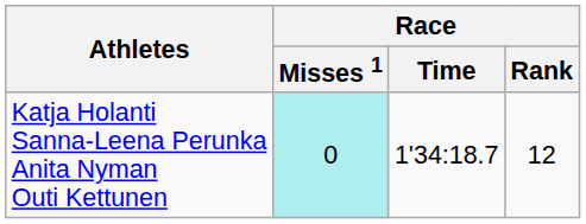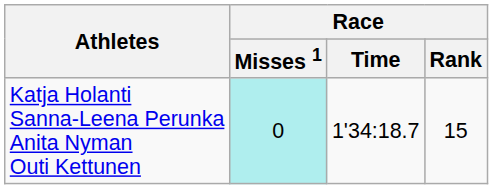 <table class="wikitable" border="1" style="font-size:90%">
 <tr>
 <th rowspan=2>Athletes</th>
 <th colspan=3>Race</th>
 </tr>
 <tr>
 <th>Misses <sup>1</sup></th>
 <th>Time</th>
 <th>Rank</th>
 </tr>
 <tr>
 <td><a href='#'>Katja Holanti</a><br><a href='#'>Sanna-Leena Perunka</a><br><a href='#'>Anita Nyman</a><br><a href='#'>Outi Kettunen</a></td>
 <td align=center style="background: paleturquoise;">0</td>
 <td align=center>1'34:18.7</td>
-<td align=center>12</td>
+<td align=center>15</td>
 </tr>
 </table>
